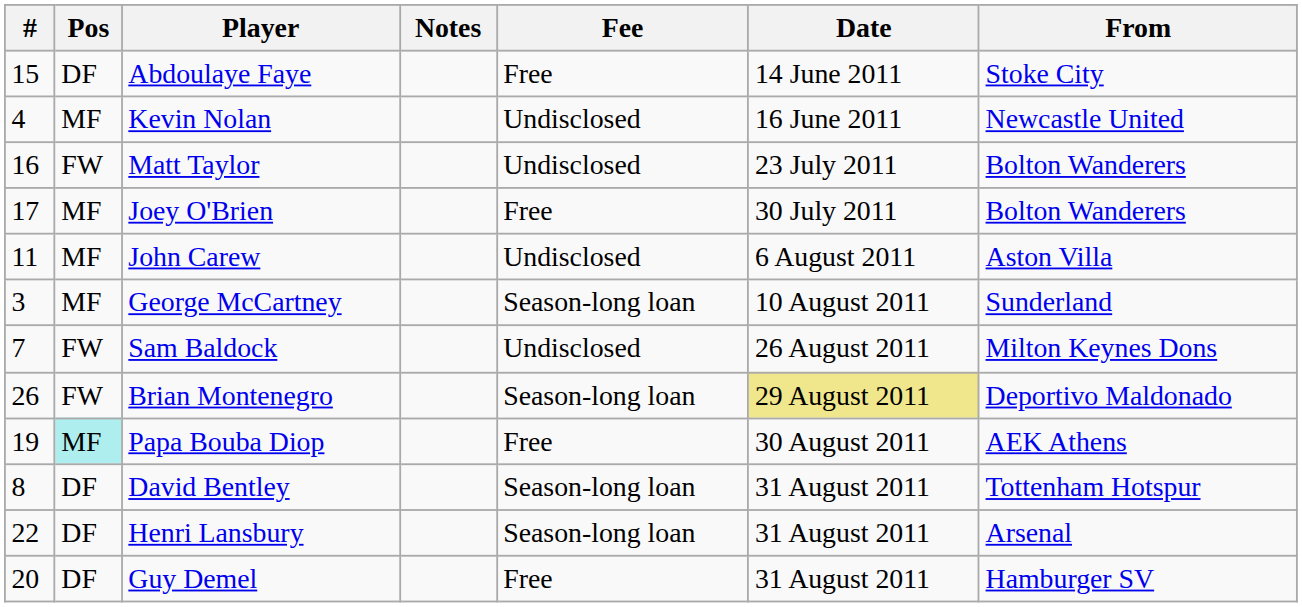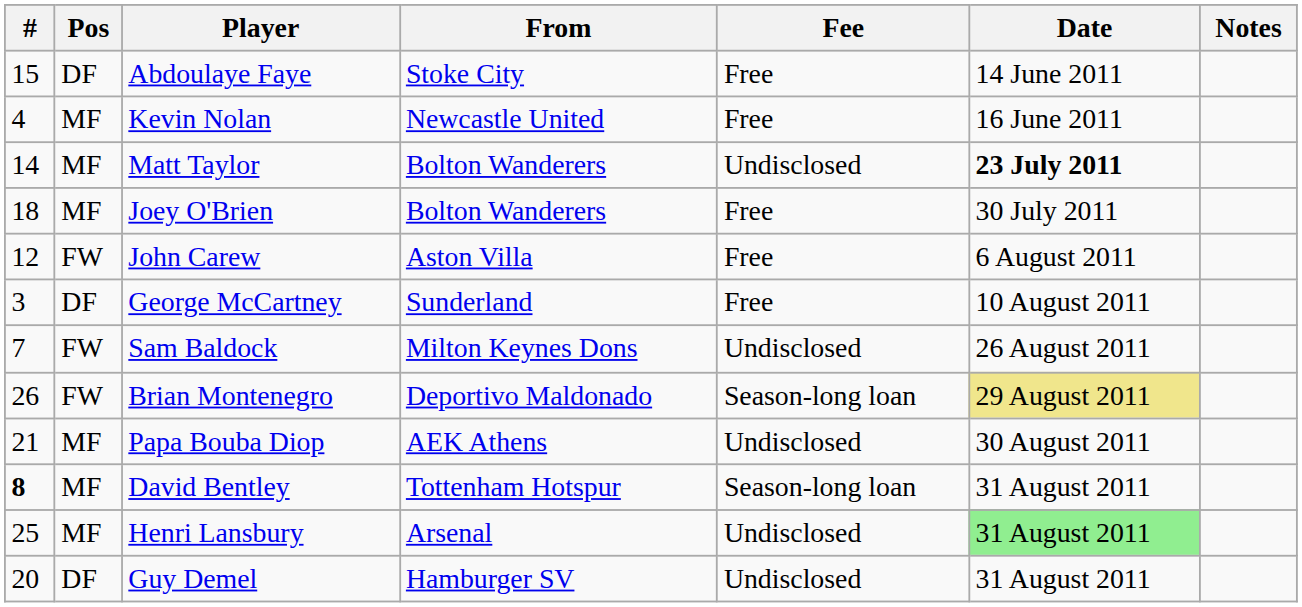 <table class="wikitable" style="width:80%; text-align:center; font-size:95%; text-align:left;">
 <tr>
 <th>#</th>
 <th>Pos</th>
 <th>Player</th>
-<th>Notes</th>
+<th>From</th>
 <th>Fee</th>
 <th>Date</th>
-<th>From</th>
+<th>Notes</th>
 </tr>
 <tr>
 <td>15</td>
 <td>DF</td>
 <td> <a href='#'>Abdoulaye Faye</a></td>
-<td></td>
+<td><a href='#'>Stoke City</a></td>
 <td>Free</td>
 <td>14 June 2011</td>
-<td><a href='#'>Stoke City</a></td>
+<td></td>
 </tr>
 <tr>
 <td>4</td>
 <td>MF</td>
 <td> <a href='#'>Kevin Nolan</a></td>
+<td><a href='#'>Newcastle United</a></td>
+<td>Free</td>
+<td>16 June 2011</td>
 <td></td>
-<td>Undisclosed</td>
-<td>16 June 2011</td>
-<td><a href='#'>Newcastle United</a></td>
 </tr>
 <tr>
-<td>16</td>
-<td>FW</td>
+<td>14</td>
+<td>MF</td>
 <td> <a href='#'>Matt Taylor</a></td>
+<td><a href='#'>Bolton Wanderers</a></td>
+<td>Undisclosed</td>
+<td><strong>23 July 2011</strong></td>
 <td></td>
-<td>Undisclosed</td>
-<td>23 July 2011</td>
-<td><a href='#'>Bolton Wanderers</a></td>
 </tr>
 <tr>
-<td>17</td>
+<td>18</td>
 <td>MF</td>
 <td> <a href='#'>Joey O'Brien</a></td>
-<td></td>
+<td><a href='#'>Bolton Wanderers</a></td>
 <td>Free</td>
 <td>30 July 2011</td>
-<td><a href='#'>Bolton Wanderers</a></td>
+<td></td>
 </tr>
 <tr>
-<td>11</td>
-<td>MF</td>
+<td>12</td>
+<td>FW</td>
 <td> <a href='#'>John Carew</a></td>
+<td><a href='#'>Aston Villa</a></td>
+<td>Free</td>
+<td>6 August 2011</td>
 <td></td>
-<td>Undisclosed</td>
-<td>6 August 2011</td>
-<td><a href='#'>Aston Villa</a></td>
 </tr>
 <tr>
 <td>3</td>
-<td>MF</td>
+<td>DF</td>
 <td> <a href='#'>George McCartney</a></td>
+<td><a href='#'>Sunderland</a></td>
+<td>Free</td>
+<td>10 August 2011</td>
 <td></td>
-<td>Season-long loan</td>
-<td>10 August 2011</td>
-<td><a href='#'>Sunderland</a></td>
 </tr>
 <tr>
 <td>7</td>
 <td>FW</td>
 <td> <a href='#'>Sam Baldock</a></td>
-<td></td>
+<td><a href='#'>Milton Keynes Dons</a></td>
 <td>Undisclosed</td>
 <td>26 August 2011</td>
-<td><a href='#'>Milton Keynes Dons</a></td>
+<td></td>
 </tr>
 <tr>
 <td>26</td>
 <td>FW</td>
 <td> <a href='#'>Brian Montenegro</a></td>
-<td></td>
+<td> <a href='#'>Deportivo Maldonado</a></td>
 <td>Season-long loan</td>
 <td style="background: khaki;">29 August 2011</td>
-<td> <a href='#'>Deportivo Maldonado</a></td>
+<td></td>
 </tr>
 <tr>
-<td>19</td>
-<td style="background: paleturquoise;">MF</td>
+<td>21</td>
+<td>MF</td>
 <td> <a href='#'>Papa Bouba Diop</a></td>
+<td> <a href='#'>AEK Athens</a></td>
+<td>Undisclosed</td>
+<td>30 August 2011</td>
 <td></td>
-<td>Free</td>
-<td>30 August 2011</td>
-<td> <a href='#'>AEK Athens</a></td>
 </tr>
 <tr>
-<td>8</td>
-<td>DF</td>
+<td><strong>8</strong></td>
+<td>MF</td>
 <td> <a href='#'>David Bentley</a></td>
-<td></td>
+<td><a href='#'>Tottenham Hotspur</a></td>
 <td>Season-long loan</td>
 <td>31 August 2011</td>
-<td><a href='#'>Tottenham Hotspur</a></td>
+<td></td>
 </tr>
 <tr>
-<td>22</td>
-<td>DF</td>
+<td>25</td>
+<td>MF</td>
 <td> <a href='#'>Henri Lansbury</a></td>
+<td><a href='#'>Arsenal</a></td>
+<td>Undisclosed</td>
+<td style="background: lightgreen;">31 August 2011</td>
 <td></td>
-<td>Season-long loan</td>
-<td>31 August 2011</td>
-<td><a href='#'>Arsenal</a></td>
 </tr>
 <tr>
 <td>20</td>
 <td>DF</td>
 <td> <a href='#'>Guy Demel</a></td>
+<td> <a href='#'>Hamburger SV</a></td>
+<td>Undisclosed</td>
+<td>31 August 2011</td>
 <td></td>
-<td>Free</td>
-<td>31 August 2011</td>
-<td> <a href='#'>Hamburger SV</a></td>
 </tr>
 </table>
